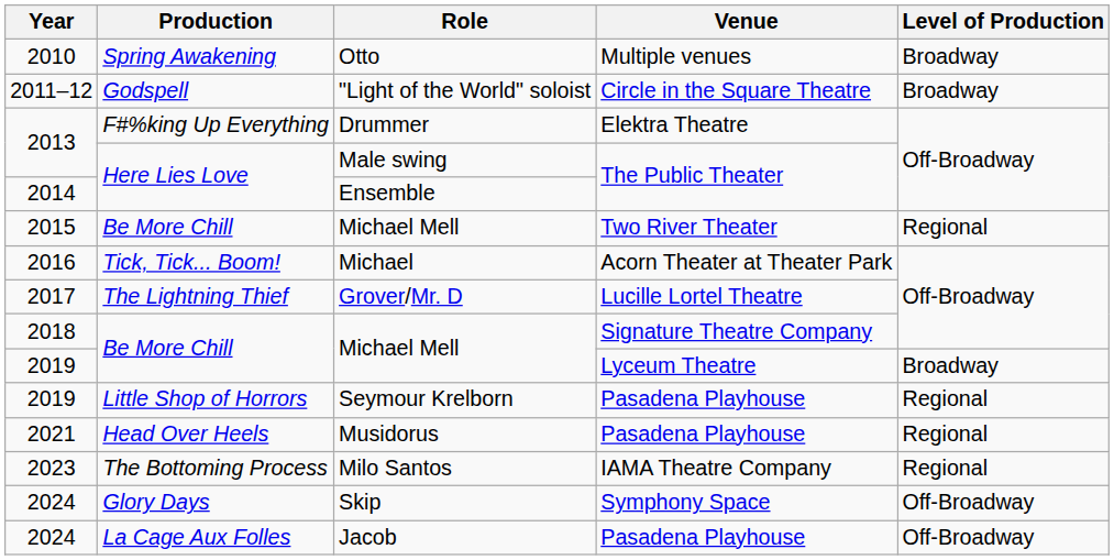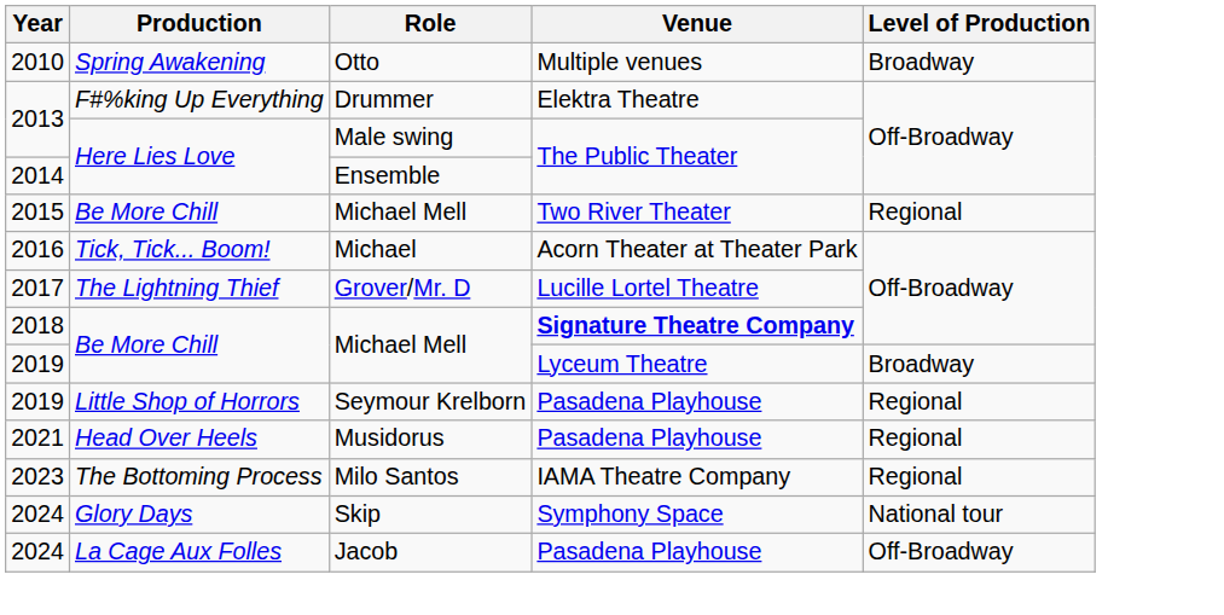 <table class="wikitable sortable">
 <tr>
 <th>Year</th>
 <th>Production</th>
 <th>Role</th>
 <th>Venue</th>
 <th class="unsortable">Level of Production</th>
 </tr>
 <tr>
 <td align="center">2010</td>
 <td><em><a href='#'>Spring Awakening</a></em></td>
 <td>Otto</td>
 <td>Multiple venues</td>
-<td>Broadway</td>
-</tr>
-<tr>
-<td align="center">2011–12</td>
-<td><em><a href='#'>Godspell</a></em></td>
-<td>"Light of the World" soloist</td>
-<td><a href='#'>Circle in the Square Theatre</a></td>
 <td>Broadway</td>
 </tr>
 <tr>
 <td rowspan="2" align="center">2013</td>
 <td><em>F#%king Up Everything</em></td>
 <td>Drummer</td>
 <td>Elektra Theatre</td>
 <td rowspan="3">Off-Broadway</td>
 </tr>
 <tr>
 <td rowspan="2"><em><a href='#'>Here Lies Love</a></em></td>
 <td>Male swing</td>
 <td rowspan="2"><a href='#'>The Public Theater</a></td>
 </tr>
 <tr>
 <td align="center">2014</td>
 <td>Ensemble</td>
 </tr>
 <tr>
 <td align="center">2015</td>
 <td><em><a href='#'>Be More Chill</a></em></td>
 <td>Michael Mell</td>
 <td><a href='#'>Two River Theater</a></td>
 <td>Regional</td>
 </tr>
 <tr>
 <td align="center">2016</td>
 <td><em><a href='#'>Tick, Tick... Boom!</a></em></td>
 <td>Michael</td>
 <td>Acorn Theater at Theater Park</td>
 <td rowspan="3">Off-Broadway</td>
 </tr>
 <tr>
 <td align="center">2017</td>
 <td><em><a href='#'>The Lightning Thief</a></em></td>
 <td><a href='#'>Grover</a>/<a href='#'>Mr. D</a></td>
 <td><a href='#'>Lucille Lortel Theatre</a></td>
 </tr>
 <tr>
 <td align="center">2018</td>
 <td rowspan="2"><em><a href='#'>Be More Chill</a></em></td>
 <td rowspan="2">Michael Mell</td>
-<td><a href='#'>Signature Theatre Company</a></td>
+<td><strong><a href='#'>Signature Theatre Company</a></strong></td>
 </tr>
 <tr>
 <td align="center">2019</td>
 <td><a href='#'>Lyceum Theatre</a></td>
 <td>Broadway</td>
 </tr>
 <tr>
 <td align="center">2019</td>
 <td><em><a href='#'>Little Shop of Horrors</a></em></td>
 <td>Seymour Krelborn</td>
 <td><a href='#'>Pasadena Playhouse</a></td>
 <td>Regional</td>
 </tr>
 <tr>
 <td align="center">2021</td>
 <td><em><a href='#'>Head Over Heels</a></em></td>
 <td>Musidorus</td>
 <td><a href='#'>Pasadena Playhouse</a></td>
 <td>Regional</td>
 </tr>
 <tr>
 <td align="center">2023</td>
 <td><em>The Bottoming Process</em></td>
 <td>Milo Santos</td>
 <td>IAMA Theatre Company</td>
 <td>Regional</td>
 </tr>
 <tr>
 <td align="center">2024</td>
 <td><em><a href='#'>Glory Days</a></em></td>
 <td>Skip</td>
 <td><a href='#'>Symphony Space</a></td>
-<td>Off-Broadway</td>
+<td>National tour</td>
 </tr>
 <tr>
 <td align="center">2024</td>
 <td><em><a href='#'>La Cage Aux Folles</a></em></td>
 <td>Jacob</td>
 <td><a href='#'>Pasadena Playhouse</a></td>
 <td>Off-Broadway</td>
 </tr>
 </table>
